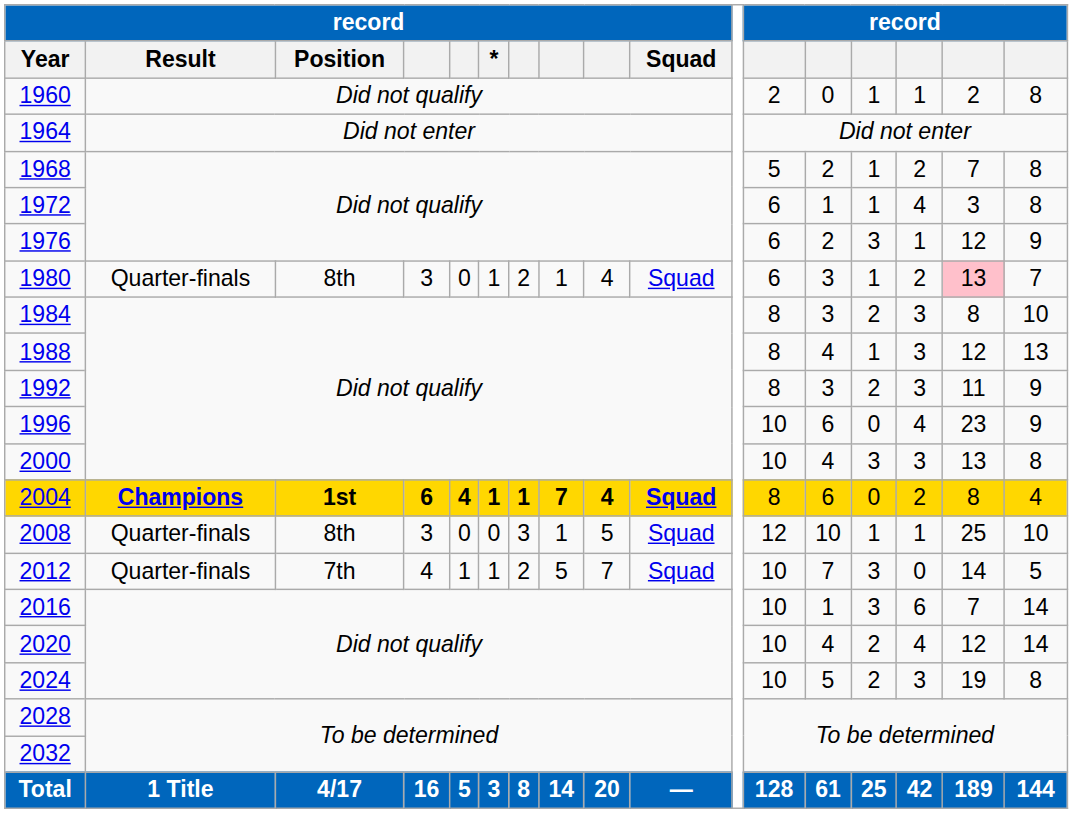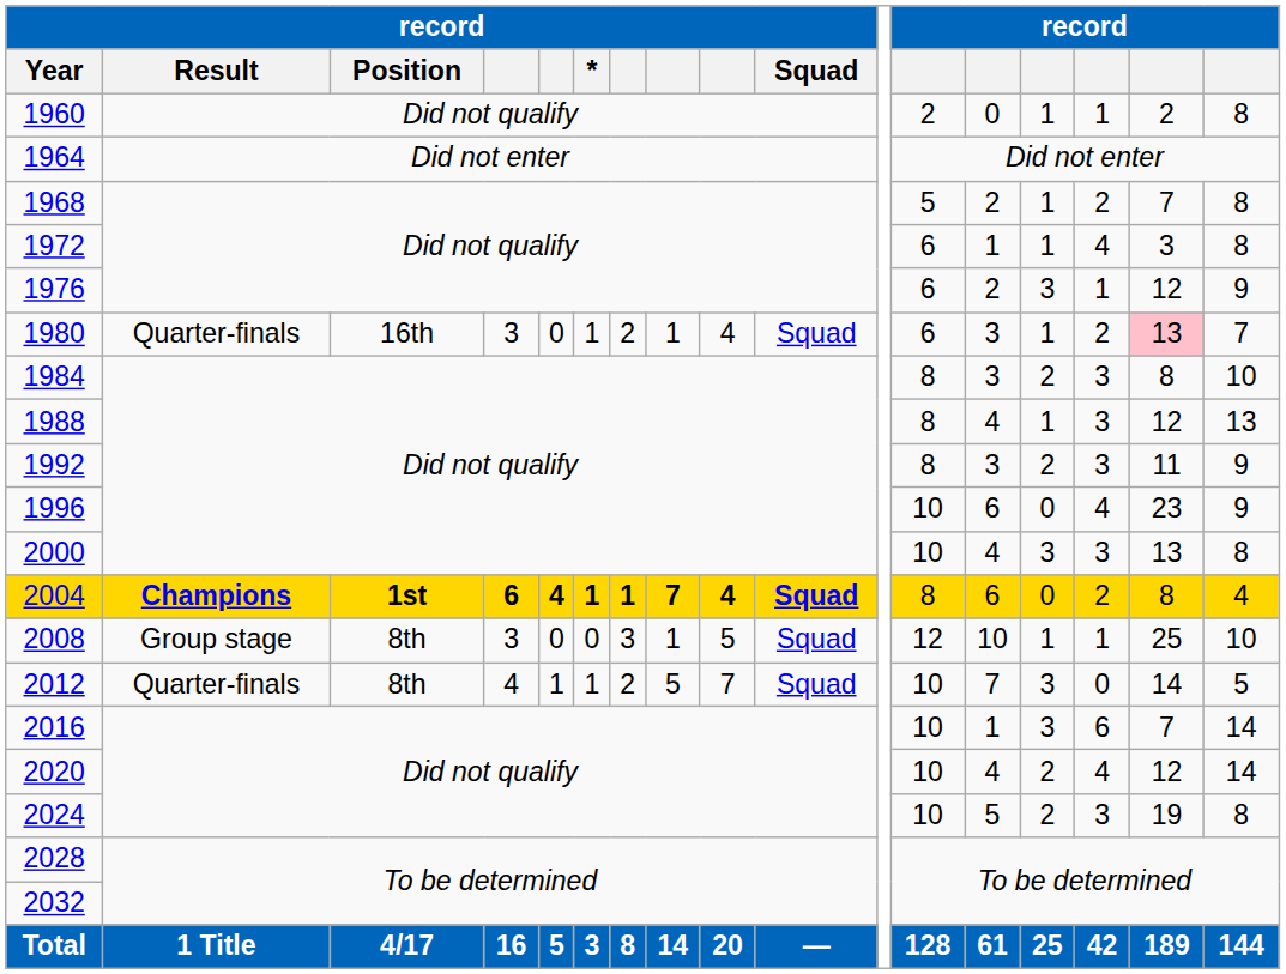 <table class="wikitable" style="text-align: center;">
 <tr>
 <th style="color:white; background:#0066bc;" colspan=10><a href='#'></a> record</th>
 <th style="width:1%;background:white" rowspan=22></th>
 <th style="color:white; background:#0066bc;" colspan=7><a href='#'></a> record</th>
 </tr>
 <tr>
 <th>Year</th>
 <th>Result</th>
 <th>Position</th>
 <th></th>
 <th></th>
 <th>*</th>
 <th></th>
 <th></th>
 <th></th>
 <th>Squad</th>
 <th></th>
 <th></th>
 <th></th>
 <th></th>
 <th></th>
 <th></th>
 </tr>
 <tr>
 <td> <a href='#'>1960</a></td>
 <td colspan=9><em>Did not qualify</em></td>
 <td>2</td>
 <td>0</td>
 <td>1</td>
 <td>1</td>
 <td>2</td>
 <td>8</td>
 </tr>
 <tr>
 <td> <a href='#'>1964</a></td>
 <td colspan=9><em>Did not enter</em></td>
 <td colspan=7><em>Did not enter</em></td>
 </tr>
 <tr>
 <td> <a href='#'>1968</a></td>
 <td colspan=9 rowspan=3><em>Did not qualify</em></td>
 <td>5</td>
 <td>2</td>
 <td>1</td>
 <td>2</td>
 <td>7</td>
 <td>8</td>
 </tr>
 <tr>
 <td> <a href='#'>1972</a></td>
 <td>6</td>
 <td>1</td>
 <td>1</td>
 <td>4</td>
 <td>3</td>
 <td>8</td>
 </tr>
 <tr>
 <td> <a href='#'>1976</a></td>
 <td>6</td>
 <td>2</td>
 <td>3</td>
 <td>1</td>
 <td>12</td>
 <td>9</td>
 </tr>
 <tr>
 <td> <a href='#'>1980</a></td>
 <td>Quarter-finals</td>
-<td>8th</td>
+<td>16th</td>
 <td>3</td>
 <td>0</td>
 <td>1</td>
 <td>2</td>
 <td>1</td>
 <td>4</td>
 <td><a href='#'>Squad</a></td>
 <td>6</td>
 <td>3</td>
 <td>1</td>
 <td>2</td>
 <td style="background: pink;">13</td>
 <td>7</td>
 </tr>
 <tr>
 <td> <a href='#'>1984</a></td>
 <td colspan=9 rowspan=5><em>Did not qualify</em></td>
 <td>8</td>
 <td>3</td>
 <td>2</td>
 <td>3</td>
 <td>8</td>
 <td>10</td>
 </tr>
 <tr>
 <td> <a href='#'>1988</a></td>
 <td>8</td>
 <td>4</td>
 <td>1</td>
 <td>3</td>
 <td>12</td>
 <td>13</td>
 </tr>
 <tr>
 <td> <a href='#'>1992</a></td>
 <td>8</td>
 <td>3</td>
 <td>2</td>
 <td>3</td>
 <td>11</td>
 <td>9</td>
 </tr>
 <tr>
 <td> <a href='#'>1996</a></td>
 <td>10</td>
 <td>6</td>
 <td>0</td>
 <td>4</td>
 <td>23</td>
 <td>9</td>
 </tr>
 <tr>
 <td>  <a href='#'>2000</a></td>
 <td>10</td>
 <td>4</td>
 <td>3</td>
 <td>3</td>
 <td>13</td>
 <td>8</td>
 </tr>
 <tr style="background:Gold;">
 <td> <a href='#'>2004</a></td>
 <td><strong><a href='#'>Champions</a></strong></td>
 <td><strong>1st</strong></td>
 <td><strong>6</strong></td>
 <td><strong>4</strong></td>
 <td><strong>1</strong></td>
 <td><strong>1</strong></td>
 <td><strong>7</strong></td>
 <td><strong>4</strong></td>
 <td><strong><a href='#'>Squad</a></strong></td>
 <td>8</td>
 <td>6</td>
 <td>0</td>
 <td>2</td>
 <td>8</td>
 <td>4</td>
 </tr>
 <tr>
 <td>  <a href='#'>2008</a></td>
-<td>Quarter-finals</td>
+<td>Group stage</td>
 <td>8th</td>
 <td>3</td>
 <td>0</td>
 <td>0</td>
 <td>3</td>
 <td>1</td>
 <td>5</td>
 <td><a href='#'>Squad</a></td>
 <td>12</td>
 <td>10</td>
 <td>1</td>
 <td>1</td>
 <td>25</td>
 <td>10</td>
 </tr>
 <tr>
 <td>  <a href='#'>2012</a></td>
 <td>Quarter-finals</td>
-<td>7th</td>
+<td>8th</td>
 <td>4</td>
 <td>1</td>
 <td>1</td>
 <td>2</td>
 <td>5</td>
 <td>7</td>
 <td><a href='#'>Squad</a></td>
 <td>10</td>
 <td>7</td>
 <td>3</td>
 <td>0</td>
 <td>14</td>
 <td>5</td>
 </tr>
 <tr>
 <td> <a href='#'>2016</a></td>
 <td colspan=9 rowspan=3><em>Did not qualify</em></td>
 <td>10</td>
 <td>1</td>
 <td>3</td>
 <td>6</td>
 <td>7</td>
 <td>14</td>
 </tr>
 <tr>
 <td> <a href='#'>2020</a></td>
 <td>10</td>
 <td>4</td>
 <td>2</td>
 <td>4</td>
 <td>12</td>
 <td>14</td>
 </tr>
 <tr>
 <td> <a href='#'>2024</a></td>
 <td>10</td>
 <td>5</td>
 <td>2</td>
 <td>3</td>
 <td>19</td>
 <td>8</td>
 </tr>
 <tr>
 <td>  <a href='#'>2028</a></td>
 <td colspan=9 rowspan=2><em>To be determined</em></td>
 <td colspan=6 rowspan=2><em>To be determined</em></td>
 </tr>
 <tr>
 <td>  <a href='#'>2032</a></td>
 </tr>
 <tr>
 <th style="color:white; background:#0066bc;">Total</th>
 <th style="color:white; background:#0066bc;">1 Title</th>
 <th style="color:white; background:#0066bc;">4/17</th>
 <th style="color:white; background:#0066bc;">16</th>
 <th style="color:white; background:#0066bc;">5</th>
 <th style="color:white; background:#0066bc;">3</th>
 <th style="color:white; background:#0066bc;">8</th>
 <th style="color:white; background:#0066bc;">14</th>
 <th style="color:white; background:#0066bc;">20</th>
 <th style="color:white; background:#0066bc;">—</th>
 <th style="color:white; background:#0066bc;">128</th>
 <th style="color:white; background:#0066bc;">61</th>
 <th style="color:white; background:#0066bc;">25</th>
 <th style="color:white; background:#0066bc;">42</th>
 <th style="color:white; background:#0066bc;">189</th>
 <th style="color:white; background:#0066bc;">144</th>
 </tr>
 </table>
